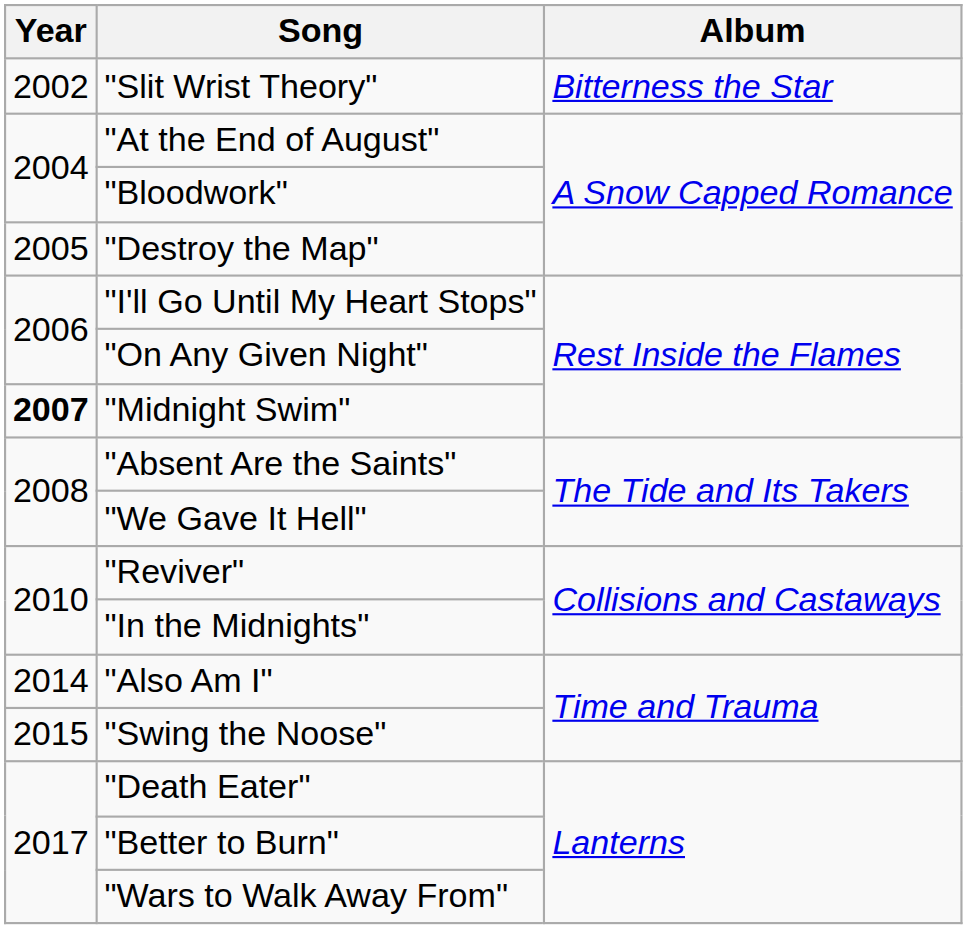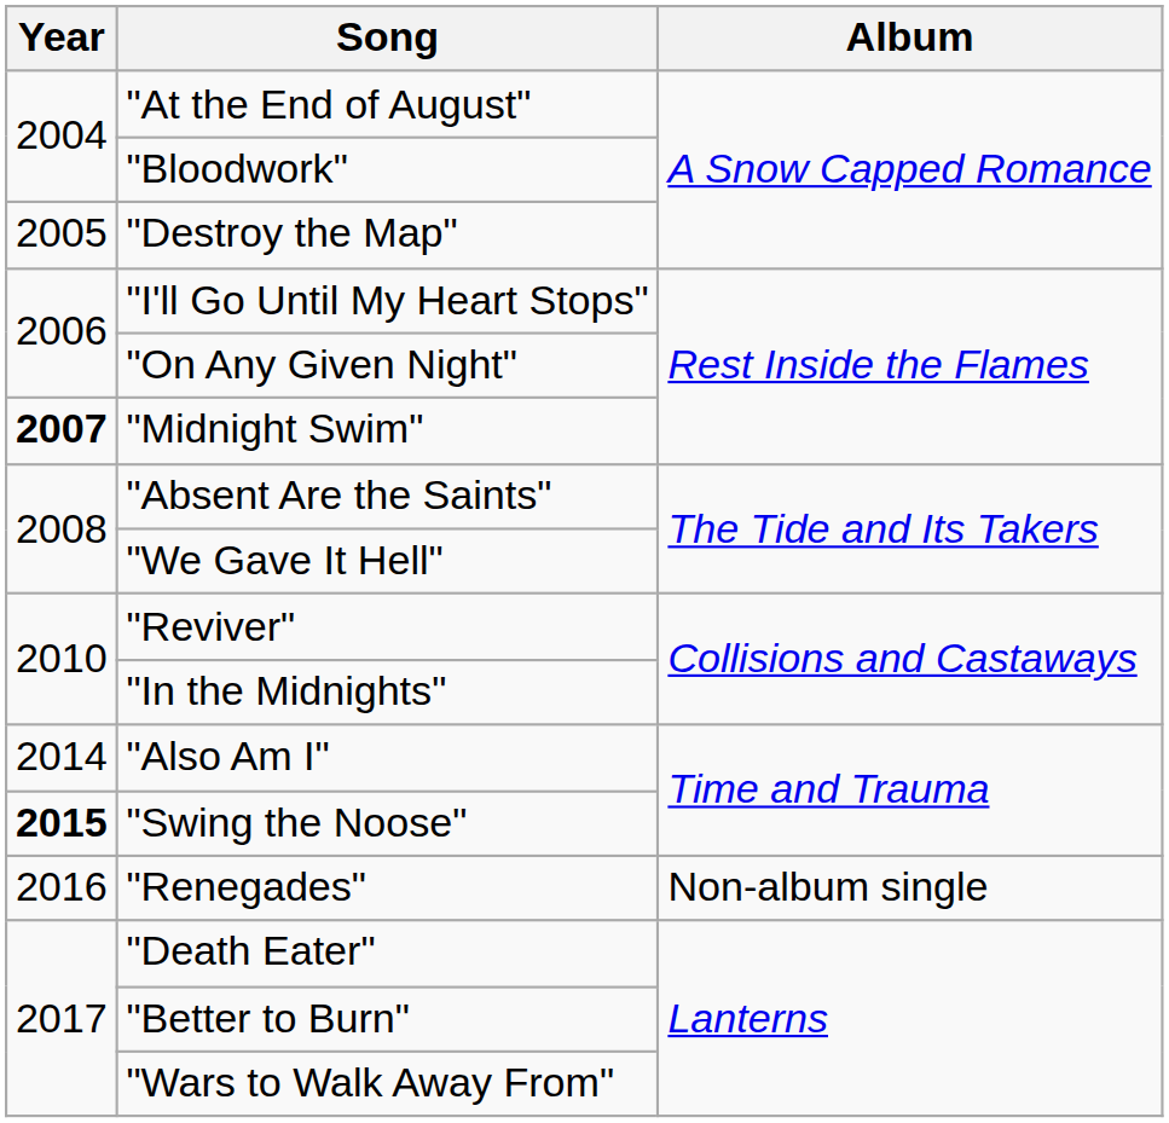 <table class="wikitable">
 <tr>
 <th>Year</th>
 <th>Song</th>
 <th>Album</th>
-</tr>
-<tr>
-<td>2002</td>
-<td>"Slit Wrist Theory"</td>
-<td><em><a href='#'>Bitterness the Star</a></em></td>
 </tr>
 <tr>
 <td rowspan="2">2004</td>
 <td>"At the End of August"</td>
 <td rowspan="3"><em><a href='#'>A Snow Capped Romance</a></em></td>
 </tr>
 <tr>
 <td>"Bloodwork"</td>
 </tr>
 <tr>
 <td>2005</td>
 <td>"Destroy the Map"</td>
 </tr>
 <tr>
 <td rowspan="2">2006</td>
 <td>"I'll Go Until My Heart Stops"</td>
 <td rowspan="3"><em><a href='#'>Rest Inside the Flames</a></em></td>
 </tr>
 <tr>
 <td>"On Any Given Night"</td>
 </tr>
 <tr>
 <td><strong>2007</strong></td>
 <td>"Midnight Swim"</td>
 </tr>
 <tr>
 <td rowspan="2">2008</td>
 <td>"Absent Are the Saints"</td>
 <td rowspan="2"><em><a href='#'>The Tide and Its Takers</a></em></td>
 </tr>
 <tr>
 <td>"We Gave It Hell"</td>
 </tr>
 <tr>
 <td rowspan="2">2010</td>
 <td>"Reviver"</td>
 <td rowspan="2"><em><a href='#'>Collisions and Castaways</a></em></td>
 </tr>
 <tr>
 <td>"In the Midnights"</td>
 </tr>
 <tr>
 <td>2014</td>
 <td>"Also Am I"</td>
 <td rowspan="2"><em><a href='#'>Time and Trauma</a></em></td>
 </tr>
 <tr>
-<td>2015</td>
+<td><strong>2015</strong></td>
 <td>"Swing the Noose"</td>
+</tr>
+<tr>
+<td>2016</td>
+<td>"Renegades"</td>
+<td>Non-album single</td>
 </tr>
 <tr>
 <td rowspan="3">2017</td>
 <td>"Death Eater"</td>
 <td rowspan="3"><em><a href='#'>Lanterns</a></em></td>
 </tr>
 <tr>
 <td>"Better to Burn"</td>
 </tr>
 <tr>
 <td>"Wars to Walk Away From"</td>
 </tr>
 </table>
